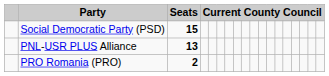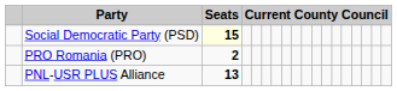 <table class="wikitable">
 <tr>
 <th style="background:#ccc">   </th>
 <th style="background:#ccc">Party</th>
 <th style="background:#ccc">Seats</th>
 <th style="background:#ccc" colspan="15">Current County Council</th>
 </tr>
 <tr>
 <td>  </td>
 <td><a href='#'>Social Democratic Party</a> (PSD)</td>
-<td style="text-align: right"><strong>15</strong></td>
+<td style="background: lightyellow; text-align: right"><strong>15</strong></td>
 <td>  </td>
 <td>  </td>
 <td>  </td>
 <td>  </td>
 <td>  </td>
 <td>  </td>
 <td>  </td>
 <td>  </td>
 <td>  </td>
 <td>  </td>
 <td>  </td>
 <td>  </td>
 <td>  </td>
 <td>  </td>
 <td>  </td>
+</tr>
+<tr>
+<td>  </td>
+<td><a href='#'>PRO Romania</a> (PRO)</td>
+<td style="text-align: right"><strong>2</strong></td>
+<td>  </td>
+<td>  </td>
+<td> </td>
+<td> </td>
+<td> </td>
+<td> </td>
+<td> </td>
+<td> </td>
+<td> </td>
+<td> </td>
+<td> </td>
+<td> </td>
+<td> </td>
+<td> </td>
+<td> </td>
 </tr>
 <tr>
 <td>  </td>
 <td><a href='#'>PNL</a>-<a href='#'>USR PLUS</a> Alliance</td>
 <td style="text-align: right"><strong>13</strong></td>
 <td>  </td>
 <td>  </td>
 <td>  </td>
 <td>  </td>
 <td>  </td>
 <td>  </td>
 <td>  </td>
 <td>  </td>
 <td>  </td>
 <td>  </td>
 <td>  </td>
 <td>  </td>
 <td>  </td>
 <td> </td>
 <td> </td>
 </tr>
-<tr>
-<td>  </td>
-<td><a href='#'>PRO Romania</a> (PRO)</td>
-<td style="text-align: right"><strong>2</strong></td>
-<td>  </td>
-<td>  </td>
-<td> </td>
-<td> </td>
-<td> </td>
-<td> </td>
-<td> </td>
-<td> </td>
-<td> </td>
-<td> </td>
-<td> </td>
-<td> </td>
-<td> </td>
-<td> </td>
-<td> </td>
-</tr>
 </table>
